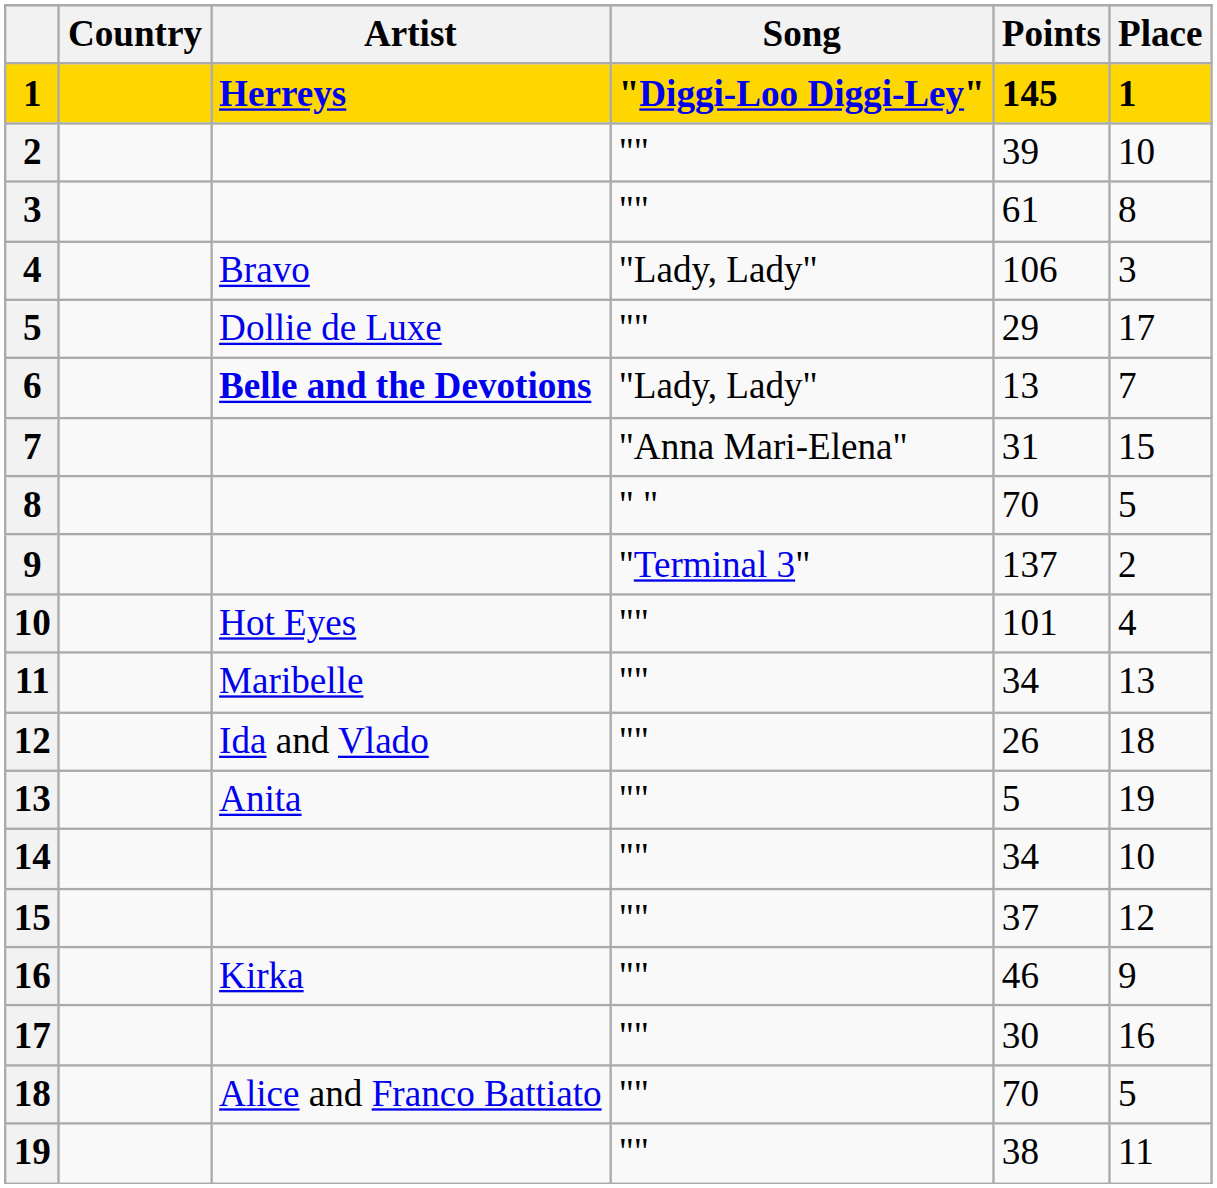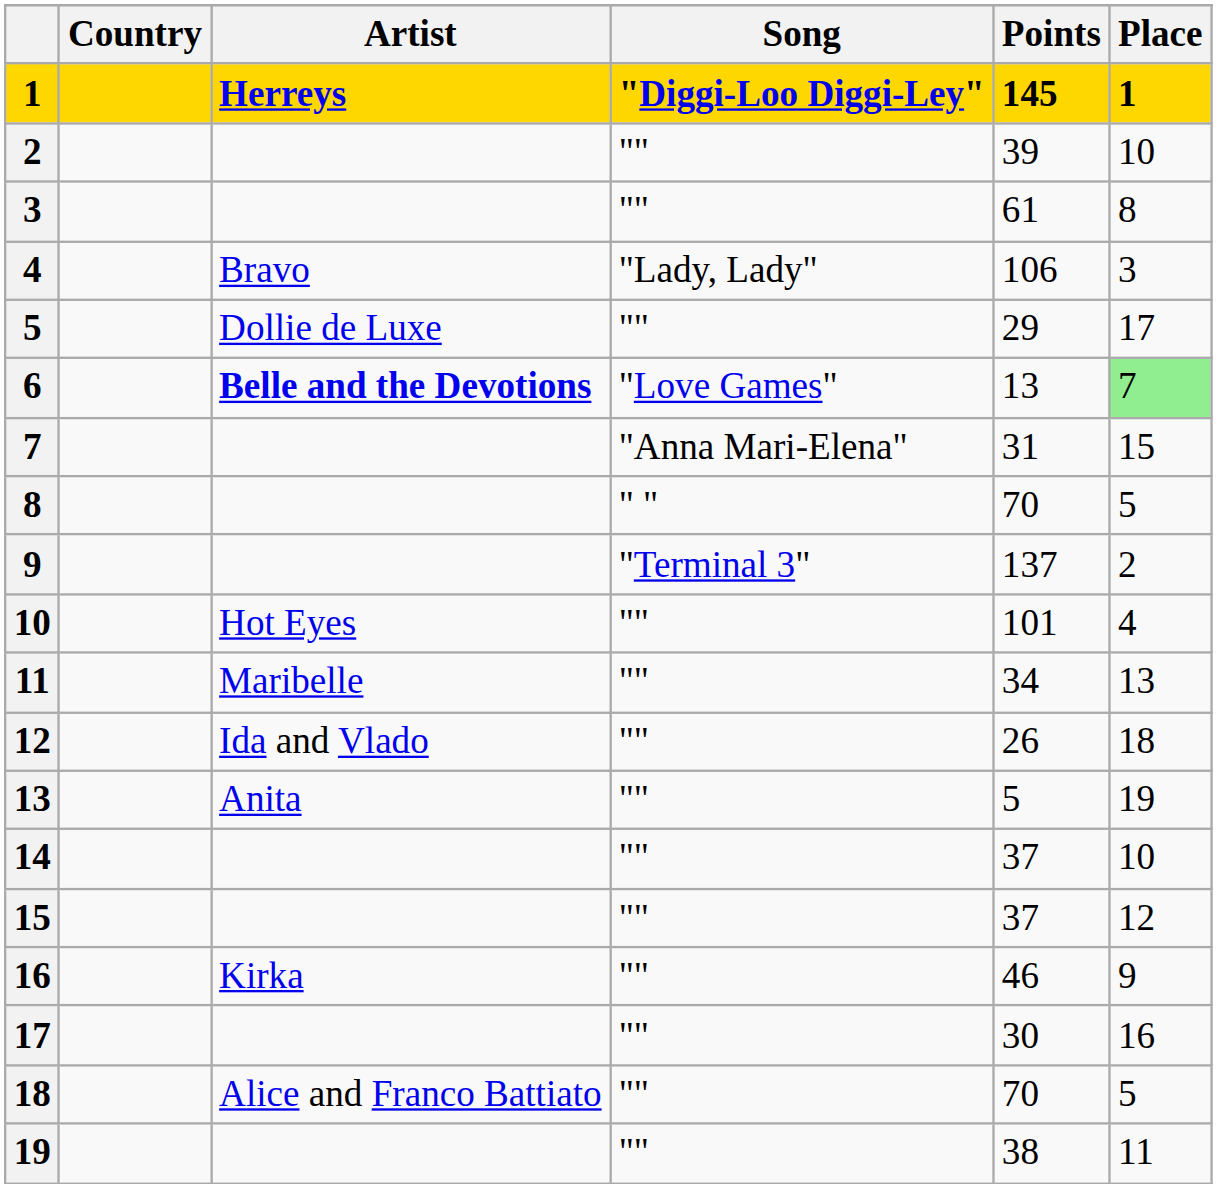 <table class="sortable wikitable plainrowheaders">
 <tr>
 </tr>
 <tr>
 <th scope="col"></th>
 <th scope="col">Country</th>
 <th scope="col">Artist</th>
 <th scope="col">Song</th>
 <th scope="col" class="unsortable">Points</th>
 <th scope="col">Place</th>
 </tr>
 <tr style="font-weight:bold; background:gold;">
 <th scope="row" style="text-align:center; font-weight:bold; background:gold;">1</th>
 <td></td>
 <td><a href='#'>Herreys</a></td>
 <td>"<a href='#'>Diggi-Loo Diggi-Ley</a>"</td>
 <td>145</td>
 <td>1</td>
 </tr>
 <tr>
 <th scope="row" style="text-align:center;">2</th>
 <td></td>
 <td></td>
 <td>""</td>
 <td>39</td>
 <td>10</td>
 </tr>
 <tr>
 <th scope="row" style="text-align:center;">3</th>
 <td></td>
 <td></td>
 <td>""</td>
 <td>61</td>
 <td>8</td>
 </tr>
 <tr>
 <th scope="row" style="text-align:center;">4</th>
 <td></td>
 <td><a href='#'>Bravo</a></td>
 <td>"Lady, Lady"</td>
 <td>106</td>
 <td>3</td>
 </tr>
 <tr>
 <th scope="row" style="text-align:center;">5</th>
 <td></td>
 <td><a href='#'>Dollie de Luxe</a></td>
 <td>""</td>
 <td>29</td>
 <td>17</td>
 </tr>
 <tr>
 <th scope="row" style="text-align:center;">6</th>
 <td></td>
 <td><strong><a href='#'>Belle and the Devotions</a></strong></td>
-<td>"Lady, Lady"</td>
+<td>"<a href='#'>Love Games</a>"</td>
 <td>13</td>
-<td>7</td>
+<td style="background: lightgreen;">7</td>
 </tr>
 <tr>
 <th scope="row" style="text-align:center;">7</th>
 <td></td>
 <td></td>
 <td>"Anna Mari-Elena"</td>
 <td>31</td>
 <td>15</td>
 </tr>
 <tr>
 <th scope="row" style="text-align:center;">8</th>
 <td></td>
 <td></td>
 <td>" "</td>
 <td>70</td>
 <td>5</td>
 </tr>
 <tr>
 <th scope="row" style="text-align:center;">9</th>
 <td></td>
 <td></td>
 <td>"<a href='#'>Terminal 3</a>"</td>
 <td>137</td>
 <td>2</td>
 </tr>
 <tr>
 <th scope="row" style="text-align:center;">10</th>
 <td></td>
 <td><a href='#'>Hot Eyes</a></td>
 <td>""</td>
 <td>101</td>
 <td>4</td>
 </tr>
 <tr>
 <th scope="row" style="text-align:center;">11</th>
 <td></td>
 <td><a href='#'>Maribelle</a></td>
 <td>""</td>
 <td>34</td>
 <td>13</td>
 </tr>
 <tr>
 <th scope="row" style="text-align:center;">12</th>
 <td></td>
 <td><a href='#'>Ida</a> and <a href='#'>Vlado</a></td>
 <td>""</td>
 <td>26</td>
 <td>18</td>
 </tr>
 <tr>
 <th scope="row" style="text-align:center;">13</th>
 <td></td>
 <td><a href='#'>Anita</a></td>
 <td>""</td>
 <td>5</td>
 <td>19</td>
 </tr>
 <tr>
 <th scope="row" style="text-align:center;">14</th>
 <td></td>
 <td></td>
 <td>""</td>
-<td>34</td>
+<td>37</td>
 <td>10</td>
 </tr>
 <tr>
 <th scope="row" style="text-align:center;">15</th>
 <td></td>
 <td></td>
 <td>""</td>
 <td>37</td>
 <td>12</td>
 </tr>
 <tr>
 <th scope="row" style="text-align:center;">16</th>
 <td></td>
 <td><a href='#'>Kirka</a></td>
 <td>""</td>
 <td>46</td>
 <td>9</td>
 </tr>
 <tr>
 <th scope="row" style="text-align:center;">17</th>
 <td></td>
 <td></td>
 <td>""</td>
 <td>30</td>
 <td>16</td>
 </tr>
 <tr>
 <th scope="row" style="text-align:center;">18</th>
 <td></td>
 <td><a href='#'>Alice</a> and <a href='#'>Franco Battiato</a></td>
 <td>""</td>
 <td>70</td>
 <td>5</td>
 </tr>
 <tr>
 <th scope="row" style="text-align:center;">19</th>
 <td></td>
 <td></td>
 <td>""</td>
 <td>38</td>
 <td>11</td>
 </tr>
 </table>
